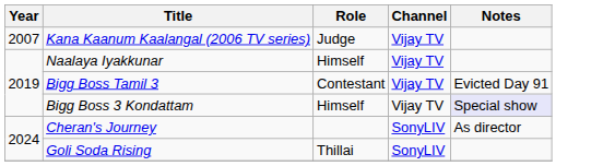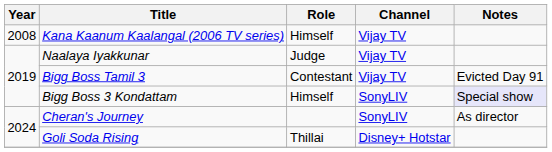 <table class="wikitable sortable" style="font-size: 95%;">
 <tr>
 <th>Year</th>
 <th>Title</th>
 <th>Role</th>
 <th>Channel</th>
 <th>Notes</th>
 </tr>
 <tr>
-<td>2007</td>
+<td>2008</td>
 <td><em><a href='#'>Kana Kaanum Kaalangal (2006 TV series)</a></em></td>
-<td>Judge</td>
+<td>Himself</td>
 <td><a href='#'>Vijay TV</a></td>
 <td></td>
 </tr>
 <tr>
 <td rowspan="3">2019</td>
 <td><em>Naalaya Iyakkunar</em></td>
-<td>Himself</td>
+<td>Judge</td>
 <td><a href='#'>Vijay TV</a></td>
 <td></td>
 </tr>
 <tr>
 <td><em><a href='#'>Bigg Boss Tamil 3</a></em></td>
 <td>Contestant</td>
 <td><a href='#'>Vijay TV</a></td>
 <td>Evicted Day 91</td>
 </tr>
 <tr>
 <td><em>Bigg Boss 3 Kondattam</em></td>
 <td>Himself</td>
-<td>Vijay TV</td>
+<td><a href='#'>SonyLIV</a></td>
 <td style="background: lavender;">Special show</td>
 </tr>
 <tr>
 <td rowspan=2>2024</td>
 <td><em><a href='#'>Cheran's Journey</a></em></td>
 <td></td>
 <td><a href='#'>SonyLIV</a></td>
 <td>As director</td>
 </tr>
 <tr>
 <td><em><a href='#'>Goli Soda Rising</a></em></td>
 <td>Thillai</td>
-<td><a href='#'>SonyLIV</a></td>
+<td><a href='#'>Disney+ Hotstar</a></td>
 <td></td>
 </tr>
 <tr>
 </tr>
 </table>
